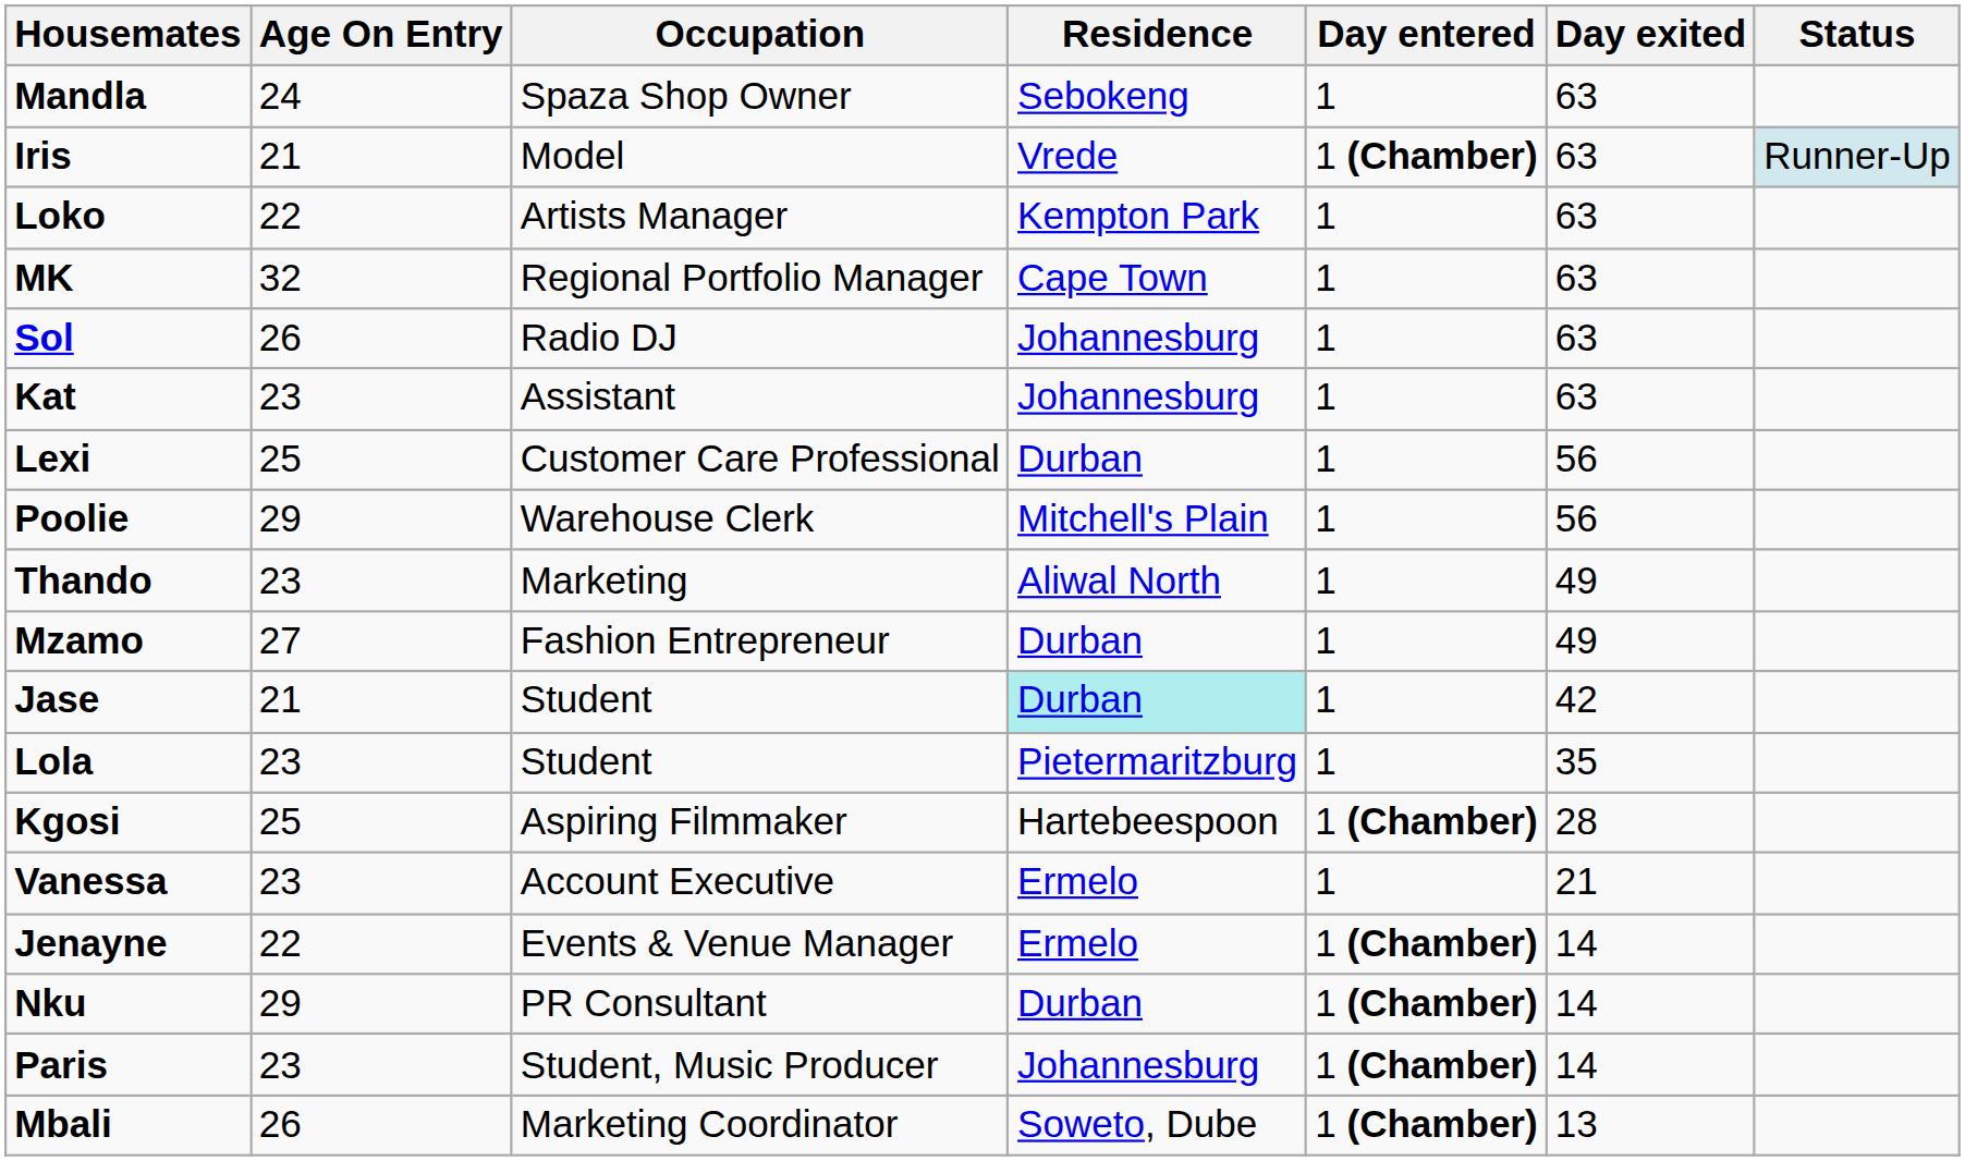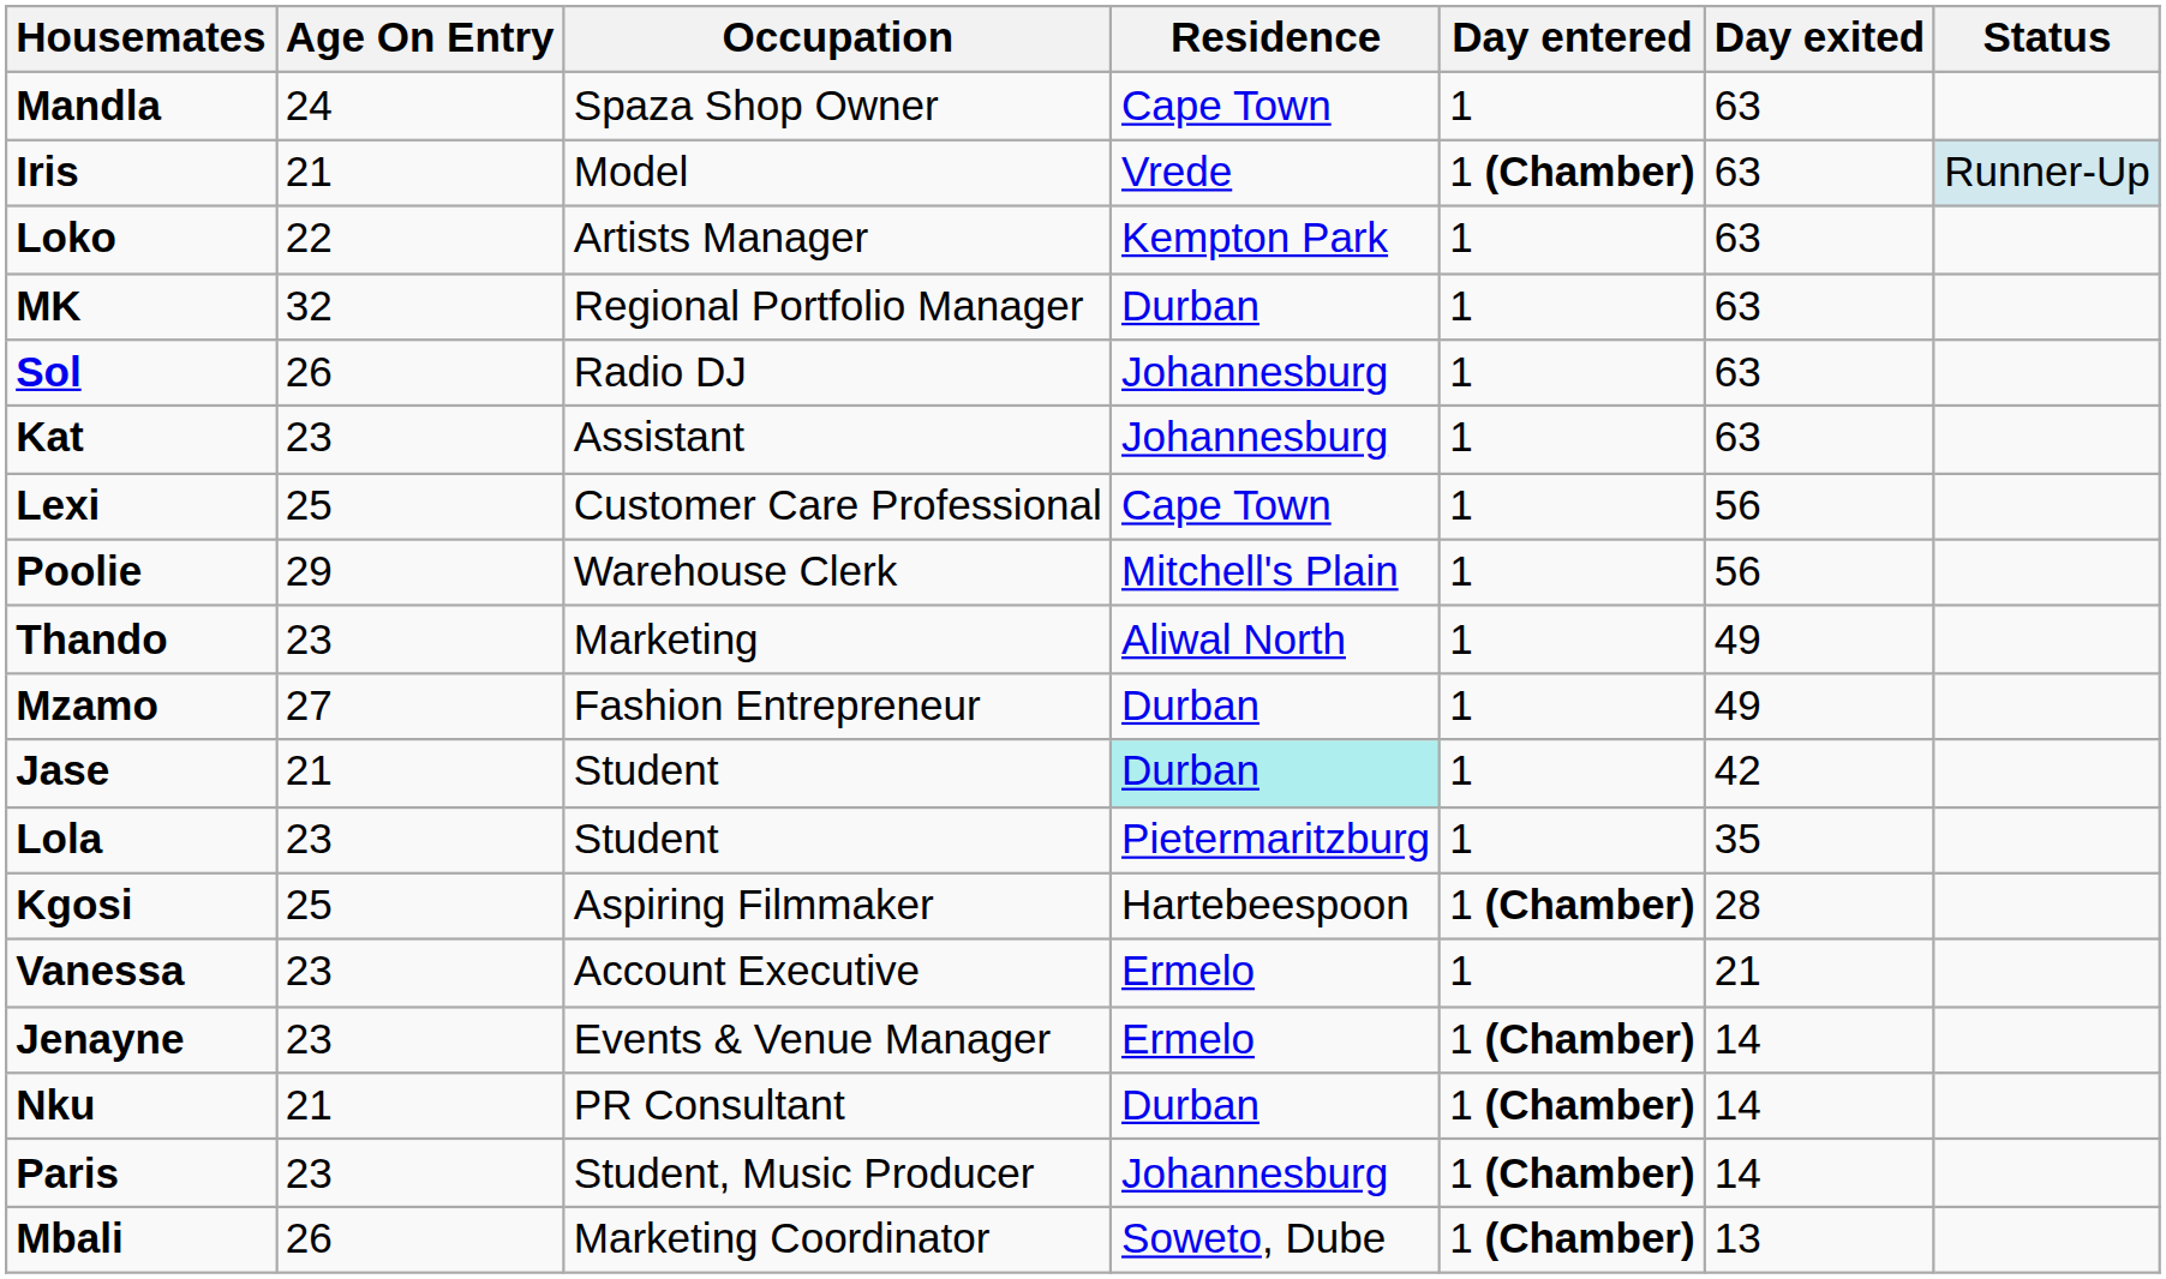 <table class="wikitable" style="text-align:centre;">
 <tr>
 <th>Housemates</th>
 <th>Age On Entry</th>
 <th>Occupation</th>
 <th>Residence</th>
 <th>Day entered</th>
 <th>Day exited</th>
 <th>Status</th>
 </tr>
 <tr>
 <td><strong>Mandla</strong></td>
 <td>24</td>
 <td>Spaza Shop Owner</td>
-<td><a href='#'>Sebokeng</a></td>
+<td><a href='#'>Cape Town</a></td>
 <td>1</td>
 <td>63</td>
 <td></td>
 </tr>
 <tr>
 <td><strong>Iris</strong></td>
 <td>21</td>
 <td>Model</td>
 <td><a href='#'>Vrede</a></td>
 <td>1 <strong>(Chamber)</strong></td>
 <td>63</td>
 <td style="background:#D1E8EF">Runner-Up</td>
 </tr>
 <tr>
 <td><strong>Loko</strong></td>
 <td>22</td>
 <td>Artists Manager</td>
 <td><a href='#'>Kempton Park</a></td>
 <td>1</td>
 <td>63</td>
 <td></td>
 </tr>
 <tr>
 <td><strong>MK</strong></td>
 <td>32</td>
 <td>Regional Portfolio Manager</td>
-<td><a href='#'>Cape Town</a></td>
+<td><a href='#'>Durban</a></td>
 <td>1</td>
 <td>63</td>
 <td></td>
 </tr>
 <tr>
 <td><a href='#'><strong>Sol</strong></a></td>
 <td>26</td>
 <td>Radio DJ</td>
 <td><a href='#'>Johannesburg</a></td>
 <td>1</td>
 <td>63</td>
 <td></td>
 </tr>
 <tr>
 <td><strong>Kat</strong></td>
 <td>23</td>
 <td>Assistant</td>
 <td><a href='#'>Johannesburg</a></td>
 <td>1</td>
 <td>63</td>
 <td></td>
 </tr>
 <tr>
 <td><strong>Lexi</strong></td>
 <td>25</td>
 <td>Customer Care Professional</td>
-<td><a href='#'>Durban</a></td>
+<td><a href='#'>Cape Town</a></td>
 <td>1</td>
 <td>56</td>
 <td></td>
 </tr>
 <tr>
 <td><strong>Poolie</strong></td>
 <td>29</td>
 <td>Warehouse Clerk</td>
 <td><a href='#'>Mitchell's Plain</a></td>
 <td>1</td>
 <td>56</td>
 <td></td>
 </tr>
 <tr>
 <td><strong>Thando</strong></td>
 <td>23</td>
 <td>Marketing</td>
 <td><a href='#'>Aliwal North</a></td>
 <td>1</td>
 <td>49</td>
 <td></td>
 </tr>
 <tr>
 <td><strong>Mzamo</strong></td>
 <td>27</td>
 <td>Fashion Entrepreneur</td>
 <td><a href='#'>Durban</a></td>
 <td>1</td>
 <td>49</td>
 <td></td>
 </tr>
 <tr>
 <td><strong>Jase</strong></td>
 <td>21</td>
 <td>Student</td>
 <td style="background: paleturquoise;"><a href='#'>Durban</a></td>
 <td>1</td>
 <td>42</td>
 <td></td>
 </tr>
 <tr>
 <td><strong>Lola</strong></td>
 <td>23</td>
 <td>Student</td>
 <td><a href='#'>Pietermaritzburg</a></td>
 <td>1</td>
 <td>35</td>
 <td></td>
 </tr>
 <tr>
 <td><strong>Kgosi</strong></td>
 <td>25</td>
 <td>Aspiring Filmmaker</td>
 <td>Hartebeespoon</td>
 <td>1 <strong>(Chamber)</strong></td>
 <td>28</td>
 <td></td>
 </tr>
 <tr>
 <td><strong>Vanessa</strong></td>
 <td>23</td>
 <td>Account Executive</td>
 <td><a href='#'>Ermelo</a></td>
 <td>1</td>
 <td>21</td>
 <td></td>
 </tr>
 <tr>
 <td><strong>Jenayne</strong></td>
-<td>22</td>
+<td>23</td>
 <td>Events & Venue Manager</td>
 <td><a href='#'>Ermelo</a></td>
 <td>1 <strong>(Chamber)</strong></td>
 <td>14</td>
 <td></td>
 </tr>
 <tr>
 <td><strong>Nku</strong></td>
-<td>29</td>
+<td>21</td>
 <td>PR Consultant</td>
 <td><a href='#'>Durban</a></td>
 <td>1 <strong>(Chamber)</strong></td>
 <td>14</td>
 <td></td>
 </tr>
 <tr>
 <td><strong>Paris</strong></td>
 <td>23</td>
 <td>Student, Music Producer</td>
 <td><a href='#'>Johannesburg</a></td>
 <td>1 <strong>(Chamber)</strong></td>
 <td>14</td>
 <td></td>
 </tr>
 <tr>
 <td><strong>Mbali</strong></td>
 <td>26</td>
 <td>Marketing Coordinator</td>
 <td><a href='#'>Soweto</a>, Dube</td>
 <td>1 <strong>(Chamber)</strong></td>
 <td>13</td>
 <td></td>
 </tr>
 </table>
